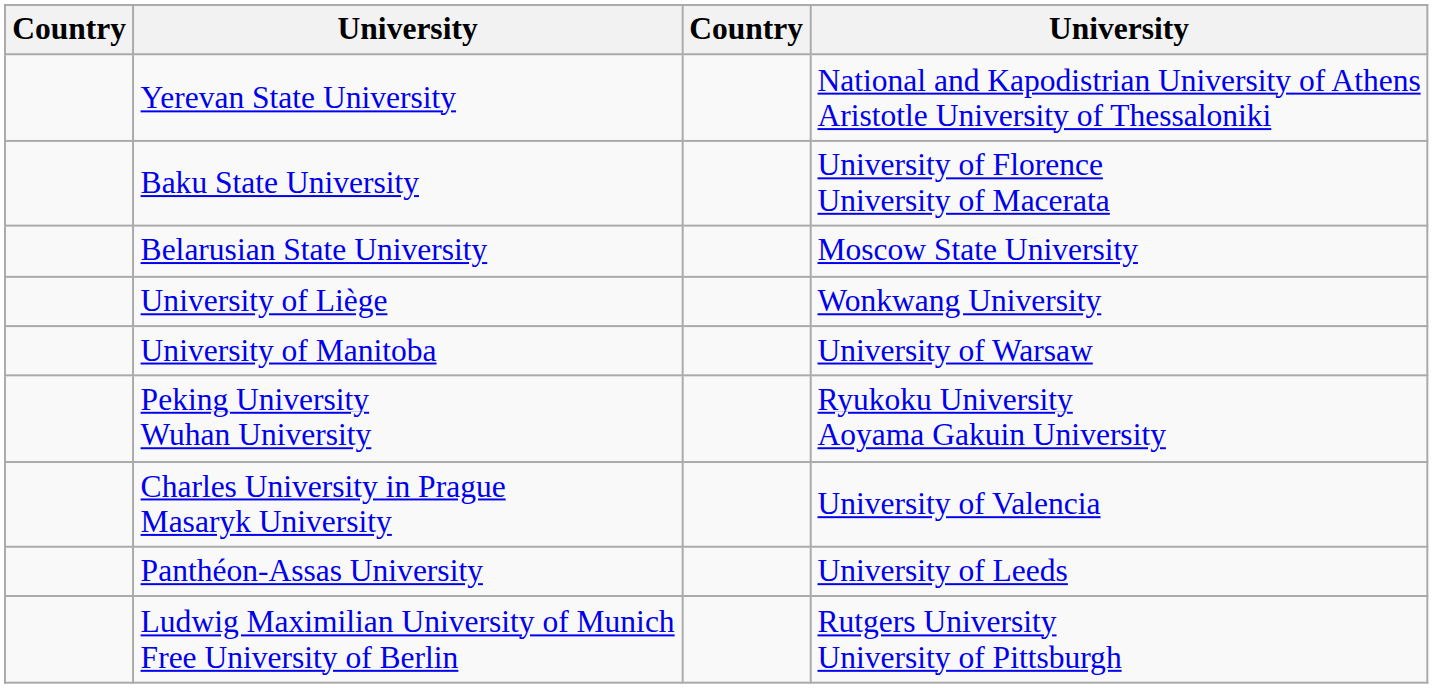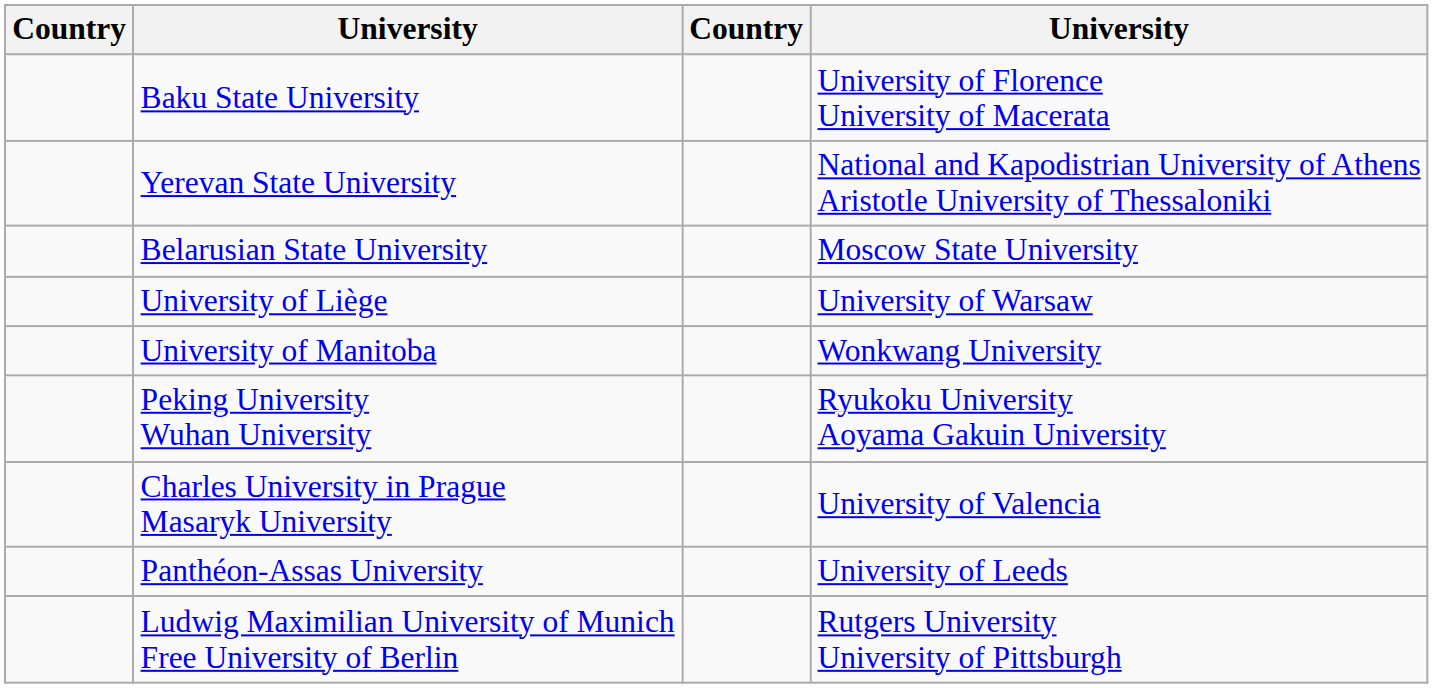 <table class="wikitable">
 <tr>
 <th>Country</th>
 <th>University</th>
 <th>Country</th>
 <th>University</th>
 </tr>
 <tr>
 <td></td>
+<td><a href='#'>Baku State University</a></td>
+<td></td>
+<td><a href='#'>University of Florence</a><br><a href='#'>University of Macerata</a></td>
+</tr>
+<tr>
+<td></td>
 <td><a href='#'>Yerevan State University</a></td>
 <td></td>
 <td><a href='#'>National and Kapodistrian University of Athens</a><br><a href='#'>Aristotle University of Thessaloniki</a></td>
-</tr>
-<tr>
-<td></td>
-<td><a href='#'>Baku State University</a></td>
-<td></td>
-<td><a href='#'>University of Florence</a><br><a href='#'>University of Macerata</a></td>
 </tr>
 <tr>
 <td></td>
 <td><a href='#'>Belarusian State University</a></td>
 <td></td>
 <td><a href='#'>Moscow State University</a></td>
 </tr>
 <tr>
 <td></td>
 <td><a href='#'>University of Liège</a></td>
 <td></td>
-<td><a href='#'>Wonkwang University</a></td>
+<td><a href='#'>University of Warsaw</a></td>
 </tr>
 <tr>
 <td></td>
 <td><a href='#'>University of Manitoba</a></td>
 <td></td>
-<td><a href='#'>University of Warsaw</a></td>
+<td><a href='#'>Wonkwang University</a></td>
 </tr>
 <tr>
 <td></td>
 <td><a href='#'>Peking University</a><br><a href='#'>Wuhan University</a></td>
 <td></td>
 <td><a href='#'>Ryukoku University</a><br><a href='#'>Aoyama Gakuin University</a></td>
 </tr>
 <tr>
 <td></td>
 <td><a href='#'>Charles University in Prague</a><br><a href='#'>Masaryk University</a></td>
 <td></td>
 <td><a href='#'>University of Valencia</a></td>
 </tr>
 <tr>
 <td></td>
 <td><a href='#'>Panthéon-Assas University</a></td>
 <td></td>
 <td><a href='#'>University of Leeds</a></td>
 </tr>
 <tr>
 <td></td>
 <td><a href='#'>Ludwig Maximilian University of Munich</a><br><a href='#'>Free University of Berlin</a></td>
 <td></td>
 <td><a href='#'>Rutgers University</a><br><a href='#'>University of Pittsburgh</a></td>
 </tr>
 </table>
